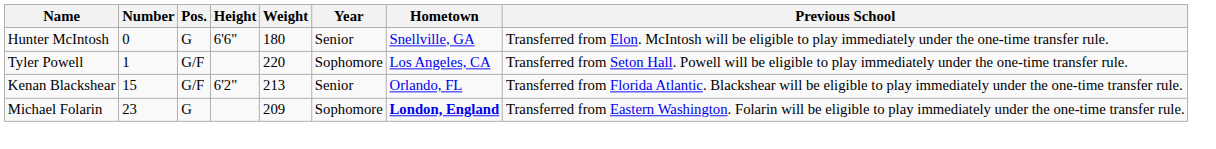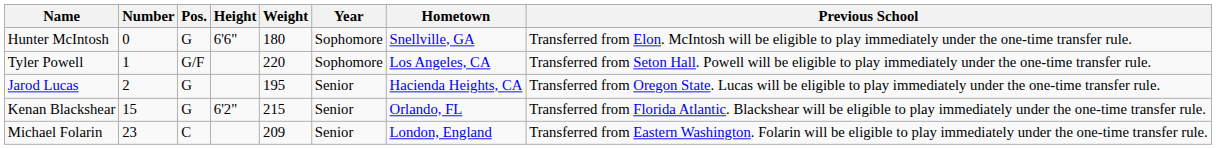 <table class="wikitable sortable" border="1">
 <tr>
 <th>Name</th>
 <th>Number</th>
 <th>Pos.</th>
 <th>Height</th>
 <th>Weight</th>
 <th>Year</th>
 <th>Hometown</th>
 <th class="unsortable">Previous School</th>
 </tr>
 <tr>
 <td>Hunter McIntosh</td>
 <td>0</td>
 <td>G</td>
 <td>6'6"</td>
 <td>180</td>
-<td>Senior</td>
+<td>Sophomore</td>
 <td><a href='#'>Snellville, GA</a></td>
 <td>Transferred from <a href='#'>Elon</a>. McIntosh will be eligible to play immediately under the one-time transfer rule.</td>
 </tr>
 <tr>
 <td>Tyler Powell</td>
 <td>1</td>
 <td>G/F</td>
 <td></td>
 <td>220</td>
 <td>Sophomore</td>
 <td><a href='#'>Los Angeles, CA</a></td>
 <td>Transferred from <a href='#'>Seton Hall</a>. Powell will be eligible to play immediately under the one-time transfer rule.</td>
 </tr>
 <tr>
+<td><a href='#'>Jarod Lucas</a></td>
+<td>2</td>
+<td>G</td>
+<td></td>
+<td>195</td>
+<td>Senior</td>
+<td><a href='#'>Hacienda Heights, CA</a></td>
+<td>Transferred from <a href='#'>Oregon State</a>. Lucas will be eligible to play immediately under the one-time transfer rule.</td>
+</tr>
+<tr>
 <td>Kenan Blackshear</td>
 <td>15</td>
-<td>G/F</td>
+<td>G</td>
 <td>6'2"</td>
-<td>213</td>
+<td>215</td>
 <td>Senior</td>
 <td><a href='#'>Orlando, FL</a></td>
 <td>Transferred from <a href='#'>Florida Atlantic</a>. Blackshear will be eligible to play immediately under the one-time transfer rule.</td>
 </tr>
 <tr>
 <td>Michael Folarin</td>
 <td>23</td>
-<td>G</td>
+<td>C</td>
 <td></td>
 <td>209</td>
-<td>Sophomore</td>
-<td><strong><a href='#'>London, England</a></strong></td>
+<td>Senior</td>
+<td><a href='#'>London, England</a></td>
 <td>Transferred from <a href='#'>Eastern Washington</a>. Folarin will be eligible to play immediately under the one-time transfer rule.</td>
 </tr>
 </table>
